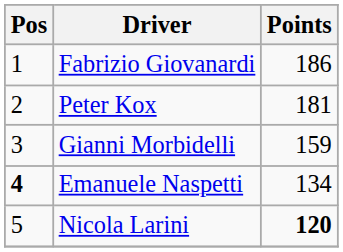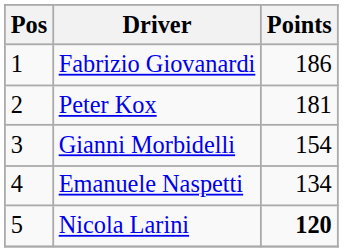 <table class="wikitable" style="font-size: 85%;">
 <tr>
 <th>Pos</th>
 <th>Driver</th>
 <th>Points</th>
 </tr>
 <tr>
 <td>1</td>
 <td> <a href='#'>Fabrizio Giovanardi</a></td>
 <td style="text-align:right">186</td>
 </tr>
 <tr>
 <td>2</td>
 <td> <a href='#'>Peter Kox</a></td>
 <td style="text-align:right">181</td>
 </tr>
 <tr>
 <td>3</td>
 <td> <a href='#'>Gianni Morbidelli</a></td>
-<td style="text-align:right">159</td>
+<td style="text-align:right">154</td>
 </tr>
 <tr>
-<td><strong>4</strong></td>
+<td>4</td>
 <td> <a href='#'>Emanuele Naspetti</a></td>
 <td style="text-align:right">134</td>
 </tr>
 <tr>
 <td>5</td>
 <td> <a href='#'>Nicola Larini</a></td>
 <td style="text-align:right"><strong>120</strong></td>
 </tr>
 <tr>
 </tr>
 </table>
